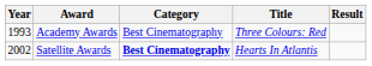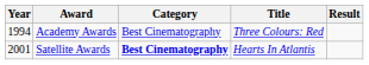 <table class="wikitable">
 <tr>
 <th>Year</th>
 <th>Award</th>
 <th>Category</th>
 <th>Title</th>
 <th>Result</th>
 </tr>
 <tr>
-<td>1993</td>
+<td>1994</td>
 <td><a href='#'>Academy Awards</a></td>
 <td><a href='#'>Best Cinematography</a></td>
 <td><em><a href='#'>Three Colours: Red</a></em></td>
 <td></td>
 </tr>
 <tr>
-<td>2002</td>
+<td>2001</td>
 <td><a href='#'>Satellite Awards</a></td>
 <td><strong><a href='#'>Best Cinematography</a></strong></td>
 <td><em><a href='#'>Hearts In Atlantis</a></em></td>
 <td></td>
 </tr>
 </table>
